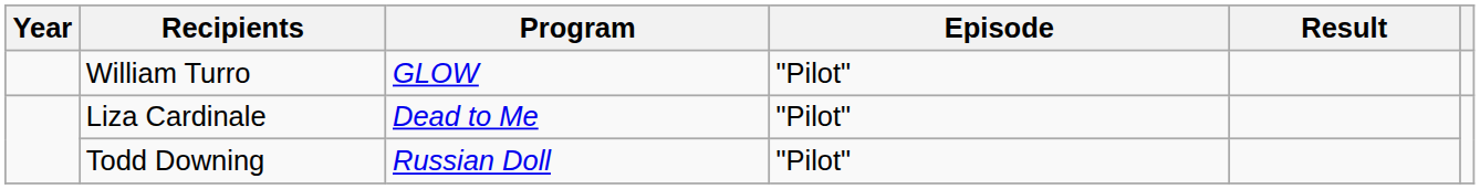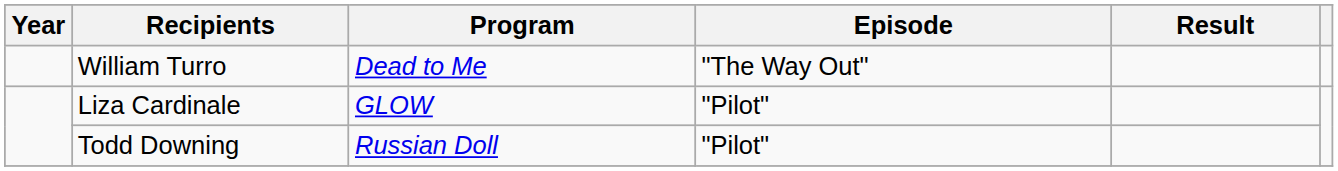 <table class="wikitable plainrowheaders" style="font-size: 90%" width=85%>
 <tr>
 <th scope="col" style="width:2%;">Year</th>
 <th scope="col" style="width:20%;">Recipients</th>
 <th scope="col" style="width:25%;">Program</th>
 <th scope="col" style="width:30%;">Episode</th>
 <th scope="col" style="width:15%;">Result</th>
 <th scope="col" class="unsortable" style="width:1%;"></th>
 </tr>
 <tr>
 <td></td>
 <td>William Turro</td>
-<td><em><a href='#'>GLOW</a></em></td>
-<td>"Pilot"</td>
+<td><em><a href='#'>Dead to Me</a></em></td>
+<td>"The Way Out"</td>
 <td></td>
 <td></td>
 </tr>
 <tr>
 <td rowspan="2"></td>
 <td>Liza Cardinale</td>
-<td><em><a href='#'>Dead to Me</a></em></td>
+<td><em><a href='#'>GLOW</a></em></td>
 <td>"Pilot"</td>
 <td></td>
 <td rowspan="2"></td>
 </tr>
 <tr>
 <td>Todd Downing</td>
 <td><em><a href='#'>Russian Doll</a></em></td>
 <td>"Pilot"</td>
 <td></td>
 </tr>
 </table>
